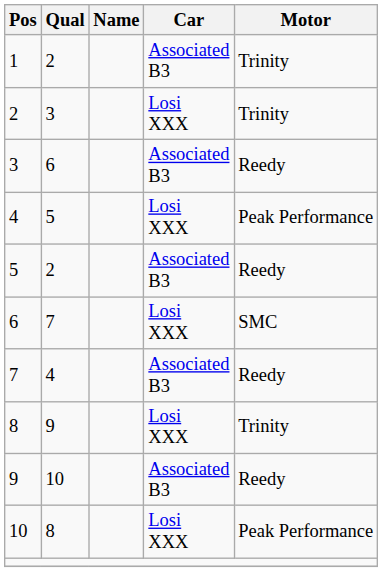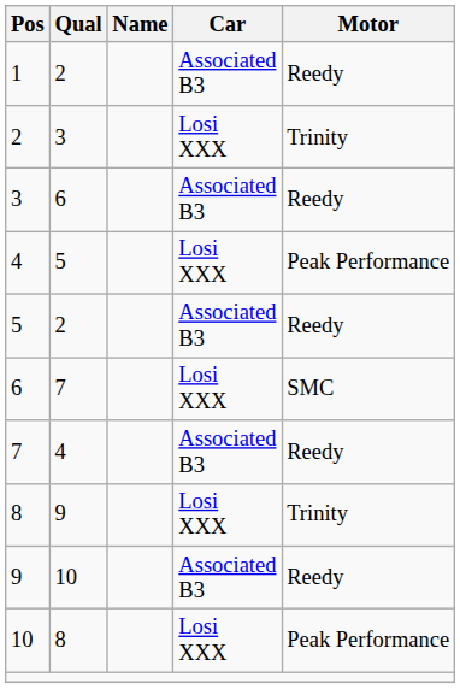 <table class="wikitable" style="font-size: 85%;">
 <tr>
 <th>Pos</th>
 <th>Qual</th>
 <th>Name</th>
 <th>Car</th>
 <th>Motor</th>
 </tr>
 <tr>
 <td>1</td>
 <td>2</td>
 <td></td>
 <td><a href='#'>Associated</a> <br> B3</td>
-<td>Trinity</td>
+<td>Reedy</td>
 </tr>
 <tr>
 <td>2</td>
 <td>3</td>
 <td></td>
 <td><a href='#'>Losi</a> <br> XXX</td>
 <td>Trinity</td>
 </tr>
 <tr>
 <td>3</td>
 <td>6</td>
 <td></td>
 <td><a href='#'>Associated</a> <br> B3</td>
 <td>Reedy</td>
 </tr>
 <tr>
 <td>4</td>
 <td>5</td>
 <td></td>
 <td><a href='#'>Losi</a> <br> XXX</td>
 <td>Peak Performance</td>
 </tr>
 <tr>
 <td>5</td>
 <td>2</td>
 <td></td>
 <td><a href='#'>Associated</a> <br> B3</td>
 <td>Reedy</td>
 </tr>
 <tr>
 <td>6</td>
 <td>7</td>
 <td></td>
 <td><a href='#'>Losi</a> <br> XXX</td>
 <td>SMC</td>
 </tr>
 <tr>
 <td>7</td>
 <td>4</td>
 <td></td>
 <td><a href='#'>Associated</a> <br> B3</td>
 <td>Reedy</td>
 </tr>
 <tr>
 <td>8</td>
 <td>9</td>
 <td></td>
 <td><a href='#'>Losi</a> <br> XXX</td>
 <td>Trinity</td>
 </tr>
 <tr>
 <td>9</td>
 <td>10</td>
 <td></td>
 <td><a href='#'>Associated</a> <br> B3</td>
 <td>Reedy</td>
 </tr>
 <tr>
 <td>10</td>
 <td>8</td>
 <td></td>
 <td><a href='#'>Losi</a> <br> XXX</td>
 <td>Peak Performance</td>
 </tr>
 <tr>
 <td colspan="5"></td>
 </tr>
 <tr>
 </tr>
 </table>
